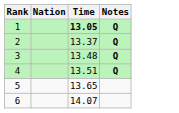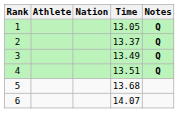 <table class="wikitable sortable" style="text-align:center">
 <tr>
 <th>Rank</th>
+<th>Athlete</th>
 <th>Nation</th>
 <th>Time</th>
 <th>Notes</th>
 </tr>
 <tr bgcolor=#bbf3bb>
 <td>1</td>
 <td align=left></td>
-<td><strong>13.05</strong></td>
+<td align=left></td>
+<td>13.05</td>
 <td><strong>Q</strong></td>
 </tr>
 <tr bgcolor=#bbf3bb>
 <td>2</td>
+<td align=left></td>
 <td align=left></td>
 <td>13.37</td>
 <td><strong>Q</strong></td>
 </tr>
 <tr bgcolor=#bbf3bb>
 <td>3</td>
 <td align=left></td>
-<td>13.48</td>
+<td align=left></td>
+<td>13.49</td>
 <td><strong>Q</strong></td>
 </tr>
 <tr bgcolor=#bbf3bb>
 <td>4</td>
+<td align=left></td>
 <td align=left></td>
 <td>13.51</td>
 <td><strong>Q</strong></td>
 </tr>
 <tr>
 <td>5</td>
 <td align=left></td>
-<td>13.65</td>
+<td align=left></td>
+<td>13.68</td>
 <td></td>
 </tr>
 <tr>
 <td>6</td>
 <td align=left></td>
+<td align=left></td>
 <td>14.07</td>
 <td></td>
 </tr>
 </table>
